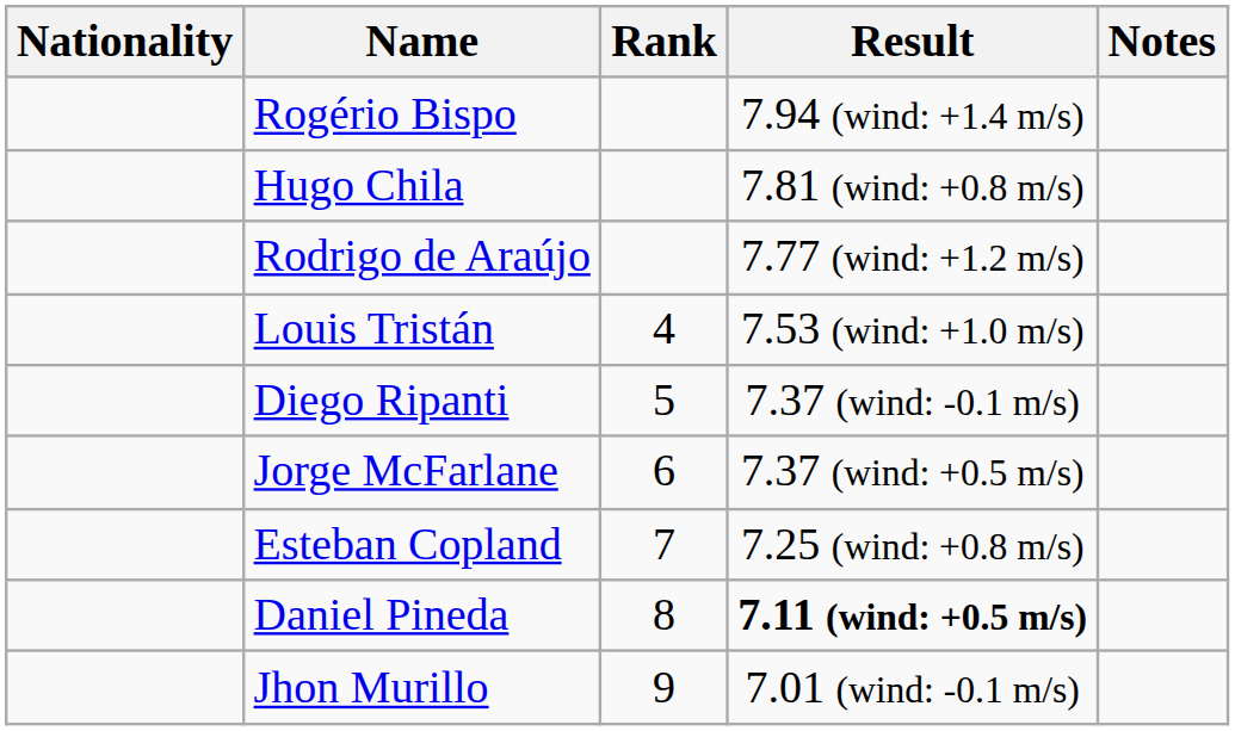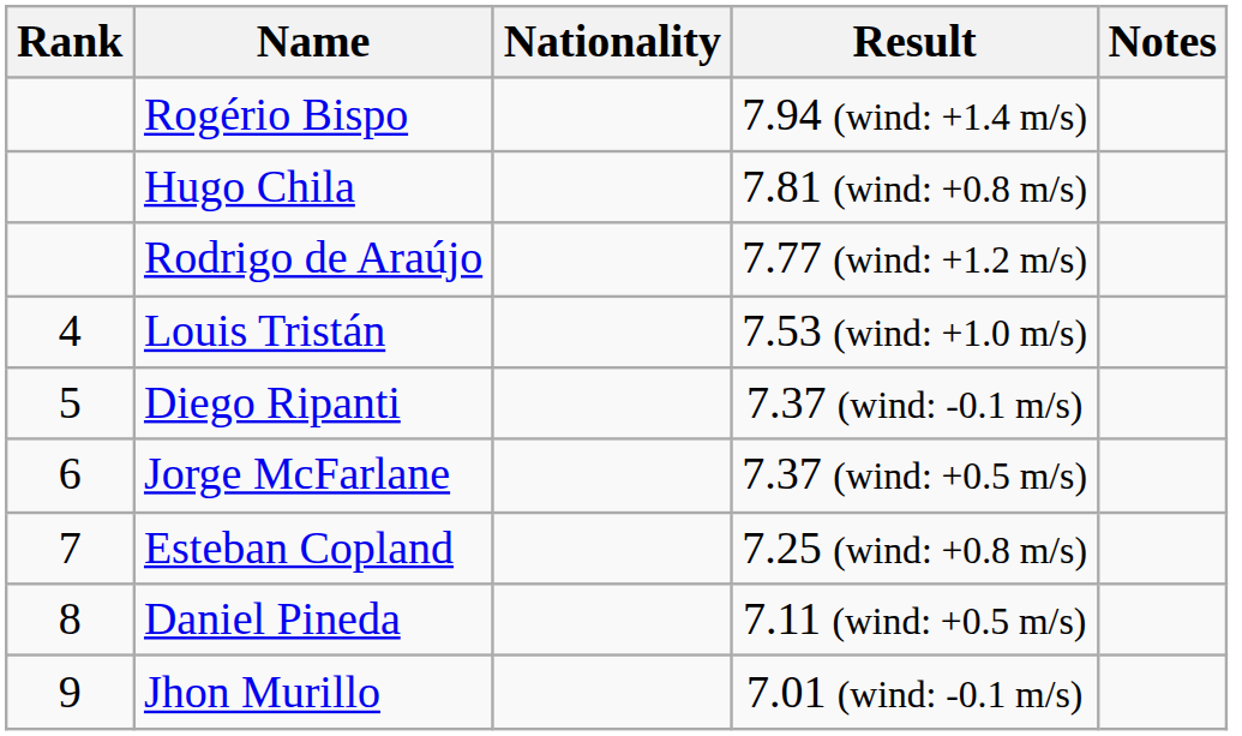 <table class="wikitable sortable" style="text-align:center">
 <tr>
+<th>Rank</th>
+<th>Name</th>
 <th>Nationality</th>
-<th>Name</th>
-<th>Rank</th>
 <th>Result</th>
 <th>Notes</th>
 </tr>
 <tr>
+<td></td>
+<td align=left><a href='#'>Rogério Bispo</a></td>
 <td align=left></td>
-<td align=left><a href='#'>Rogério Bispo</a></td>
-<td></td>
 <td>7.94 <small>(wind: +1.4 m/s)</small></td>
 <td></td>
 </tr>
 <tr>
+<td></td>
+<td align=left><a href='#'>Hugo Chila</a></td>
 <td align=left></td>
-<td align=left><a href='#'>Hugo Chila</a></td>
-<td></td>
 <td>7.81 <small>(wind: +0.8 m/s)</small></td>
 <td></td>
 </tr>
 <tr>
+<td></td>
+<td align=left><a href='#'>Rodrigo de Araújo</a></td>
 <td align=left></td>
-<td align=left><a href='#'>Rodrigo de Araújo</a></td>
-<td></td>
 <td>7.77 <small>(wind: +1.2 m/s)</small></td>
 <td></td>
 </tr>
 <tr>
+<td>4</td>
+<td align=left><a href='#'>Louis Tristán</a></td>
 <td align=left></td>
-<td align=left><a href='#'>Louis Tristán</a></td>
-<td>4</td>
 <td>7.53 <small>(wind: +1.0 m/s)</small></td>
 <td></td>
 </tr>
 <tr>
+<td>5</td>
+<td align=left><a href='#'>Diego Ripanti</a></td>
 <td align=left></td>
-<td align=left><a href='#'>Diego Ripanti</a></td>
-<td>5</td>
 <td>7.37 <small>(wind: -0.1 m/s)</small></td>
 <td></td>
 </tr>
 <tr>
+<td>6</td>
+<td align=left><a href='#'>Jorge McFarlane</a></td>
 <td align=left></td>
-<td align=left><a href='#'>Jorge McFarlane</a></td>
-<td>6</td>
 <td>7.37 <small>(wind: +0.5 m/s)</small></td>
 <td></td>
 </tr>
 <tr>
+<td>7</td>
+<td align=left><a href='#'>Esteban Copland</a></td>
 <td align=left></td>
-<td align=left><a href='#'>Esteban Copland</a></td>
-<td>7</td>
 <td>7.25 <small>(wind: +0.8 m/s)</small></td>
 <td></td>
 </tr>
 <tr>
+<td>8</td>
+<td align=left><a href='#'>Daniel Pineda</a></td>
 <td align=left></td>
-<td align=left><a href='#'>Daniel Pineda</a></td>
-<td>8</td>
-<td><strong>7.11 <small>(wind: +0.5 m/s)</small></strong></td>
+<td>7.11 <small>(wind: +0.5 m/s)</small></td>
 <td></td>
 </tr>
 <tr>
+<td>9</td>
+<td align=left><a href='#'>Jhon Murillo</a></td>
 <td align=left></td>
-<td align=left><a href='#'>Jhon Murillo</a></td>
-<td>9</td>
 <td>7.01 <small>(wind: -0.1 m/s)</small></td>
 <td></td>
 </tr>
 </table>
